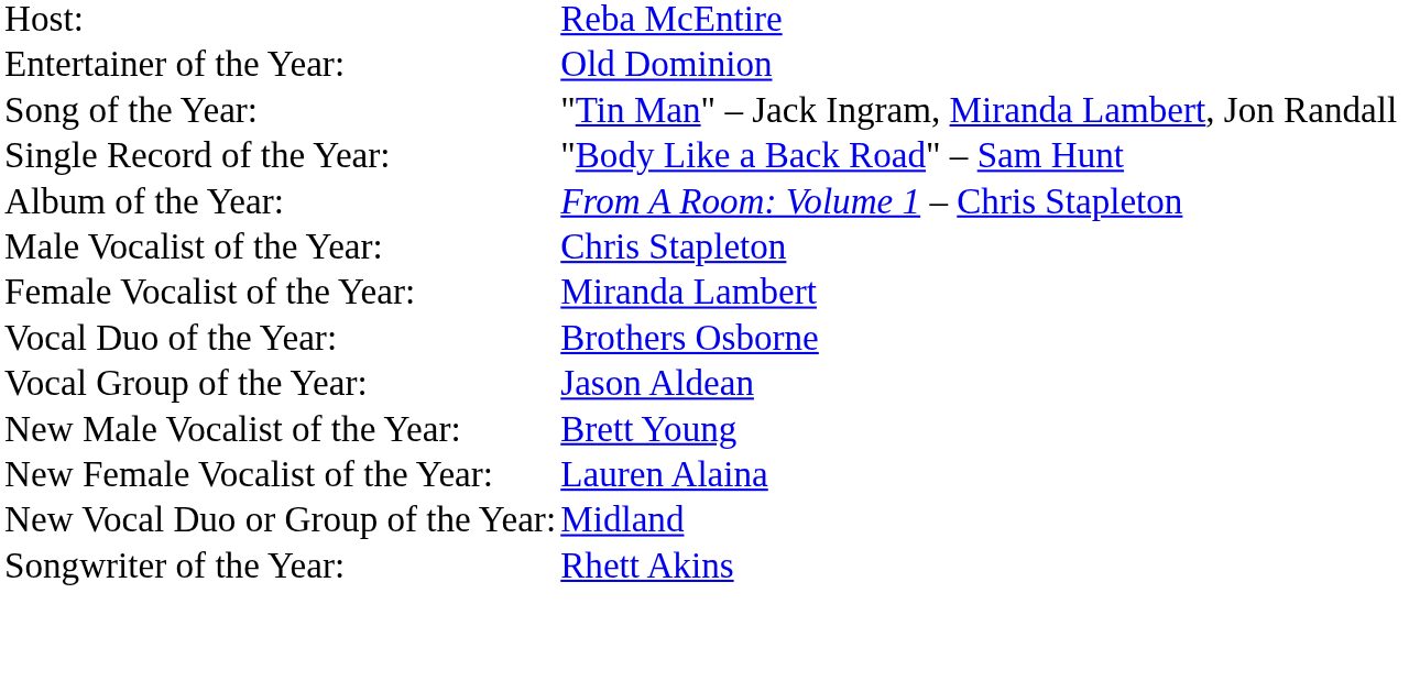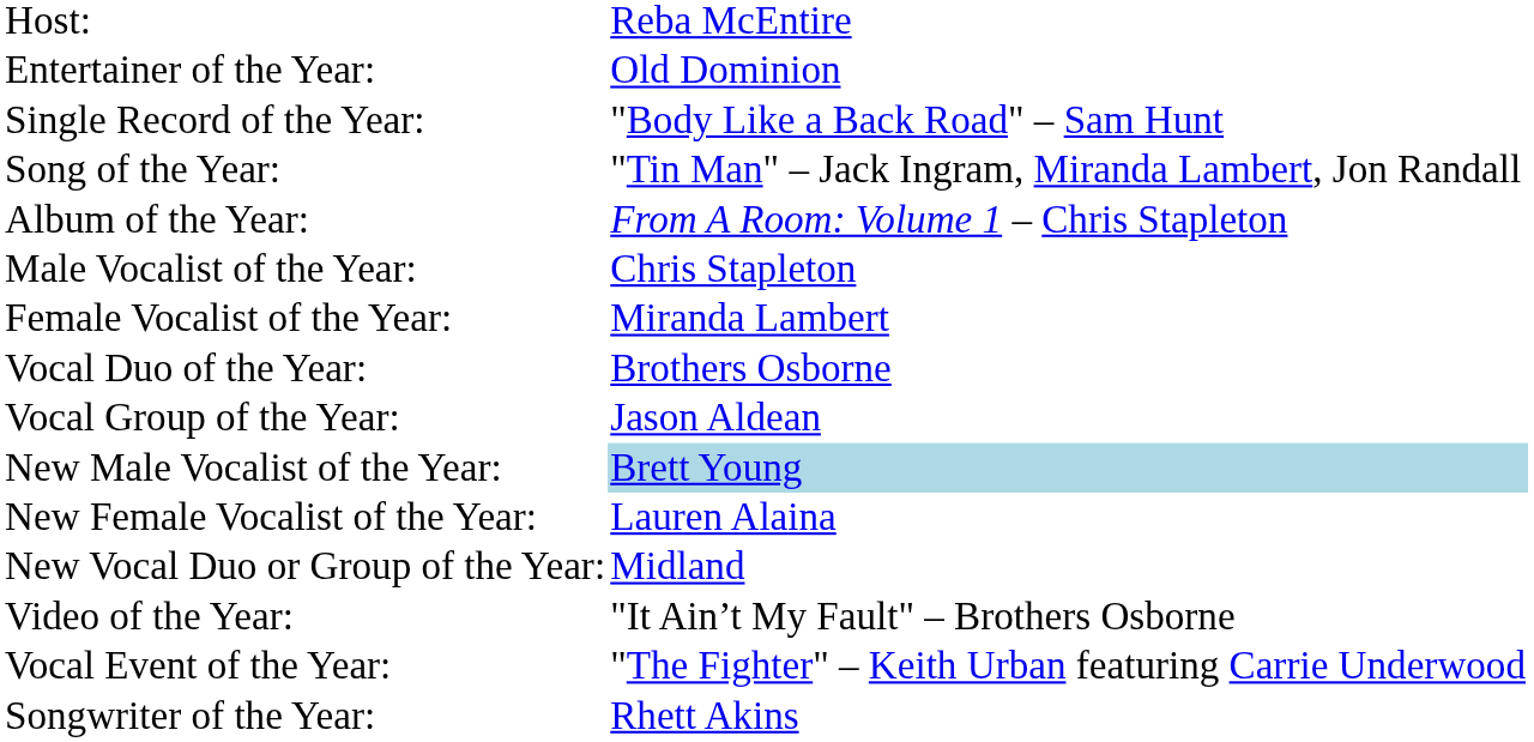 <table cellspacing="0" border="0" cellpadding="1">
 <tr>
 <td>Host:</td>
 <td><a href='#'>Reba McEntire</a></td>
 </tr>
 <tr>
 <td>Entertainer of the Year:</td>
 <td><a href='#'>Old Dominion</a></td>
 </tr>
 <tr>
+<td>Single Record of the Year:</td>
+<td>"<a href='#'>Body Like a Back Road</a>" – <a href='#'>Sam Hunt</a></td>
+</tr>
+<tr>
 <td>Song of the Year:</td>
 <td>"<a href='#'>Tin Man</a>" – Jack Ingram, <a href='#'>Miranda Lambert</a>, Jon Randall</td>
-</tr>
-<tr>
-<td>Single Record of the Year:</td>
-<td>"<a href='#'>Body Like a Back Road</a>" – <a href='#'>Sam Hunt</a></td>
 </tr>
 <tr>
 <td>Album of the Year:</td>
 <td><em><a href='#'>From A Room: Volume 1</a></em> – <a href='#'>Chris Stapleton</a></td>
 </tr>
 <tr>
 <td>Male Vocalist of the Year:</td>
 <td><a href='#'>Chris Stapleton</a></td>
 </tr>
 <tr>
 <td>Female Vocalist of the Year:</td>
 <td><a href='#'>Miranda Lambert</a></td>
 </tr>
 <tr>
 <td>Vocal Duo of the Year:</td>
 <td><a href='#'>Brothers Osborne</a></td>
 </tr>
 <tr>
 <td>Vocal Group of the Year:</td>
 <td><a href='#'>Jason Aldean</a></td>
 </tr>
 <tr>
 <td>New Male Vocalist of the Year:</td>
-<td><a href='#'>Brett Young</a></td>
+<td style="background: lightblue;"><a href='#'>Brett Young</a></td>
 </tr>
 <tr>
 <td>New Female Vocalist of the Year:</td>
 <td><a href='#'>Lauren Alaina</a></td>
 </tr>
 <tr>
 <td>New Vocal Duo or Group of the Year:</td>
 <td><a href='#'>Midland</a></td>
 </tr>
 <tr>
+<td>Video of the Year:</td>
+<td>"It Ain’t My Fault" – Brothers Osborne</td>
+</tr>
+<tr>
+<td>Vocal Event of the Year:</td>
+<td>"<a href='#'>The Fighter</a>" – <a href='#'>Keith Urban</a> featuring <a href='#'>Carrie Underwood</a></td>
+</tr>
+<tr>
 <td>Songwriter of the Year:</td>
 <td><a href='#'>Rhett Akins</a></td>
 </tr>
 </table>
